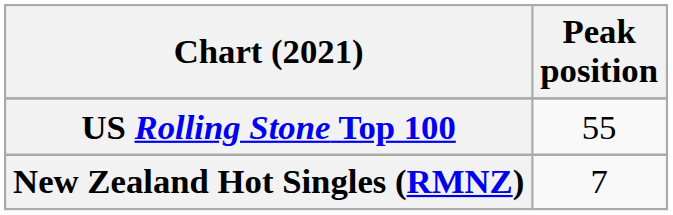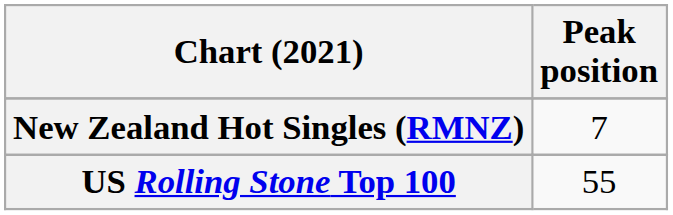 <table class="wikitable sortable plainrowheaders" style="text-align:center">
 <tr>
 <th scope="col">Chart (2021)</th>
 <th scope="col">Peak<br>position</th>
 </tr>
 <tr>
 </tr>
 <tr>
-<th scope="row">US <a href='#'><em>Rolling Stone</em> Top 100</a></th>
-<td>55</td>
+<th scope="row">New Zealand Hot Singles (<a href='#'>RMNZ</a>)</th>
+<td>7</td>
 </tr>
 <tr>
 </tr>
 <tr>
 </tr>
 <tr>
 </tr>
 <tr>
-<th scope="row">New Zealand Hot Singles (<a href='#'>RMNZ</a>)</th>
-<td>7</td>
+<th scope="row">US <a href='#'><em>Rolling Stone</em> Top 100</a></th>
+<td>55</td>
 </tr>
 </table>
